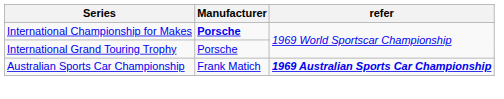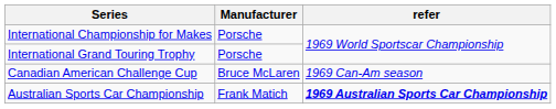 <table class="wikitable" style="font-size: 87%;">
 <tr>
 <th>Series</th>
 <th>Manufacturer</th>
 <th>refer</th>
 </tr>
 <tr>
 <td><a href='#'>International Championship for Makes</a></td>
-<td><strong> <a href='#'>Porsche</a></strong></td>
+<td> <a href='#'>Porsche</a></td>
 <td rowspan=2><em><a href='#'>1969 World Sportscar Championship</a></em></td>
 </tr>
 <tr>
 <td><a href='#'>International Grand Touring Trophy</a></td>
 <td> <a href='#'>Porsche</a></td>
 </tr>
 <tr>
+<td><a href='#'>Canadian American Challenge Cup</a></td>
+<td> <a href='#'>Bruce McLaren</a></td>
+<td><em><a href='#'>1969 Can-Am season</a></em></td>
+</tr>
+<tr>
 <td><a href='#'>Australian Sports Car Championship</a></td>
 <td> <a href='#'>Frank Matich</a></td>
 <td><strong><em><a href='#'>1969 Australian Sports Car Championship</a></em></strong></td>
 </tr>
 </table>
